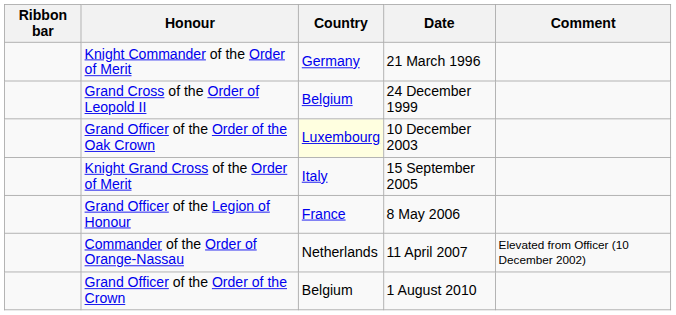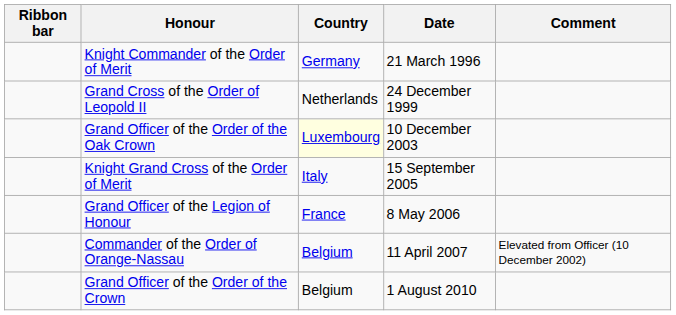 <table class="wikitable" style="width:60%;">
 <tr>
 <th style="width:80px;">Ribbon bar</th>
 <th>Honour</th>
 <th>Country</th>
 <th>Date</th>
 <th>Comment</th>
 </tr>
 <tr>
 <td></td>
 <td><a href='#'>Knight Commander</a> of the <a href='#'>Order of Merit</a></td>
 <td><a href='#'>Germany</a></td>
 <td>21 March 1996</td>
 <td></td>
 </tr>
 <tr>
 <td></td>
 <td><a href='#'>Grand Cross</a> of the <a href='#'>Order of Leopold II</a></td>
-<td><a href='#'>Belgium</a></td>
+<td>Netherlands</td>
 <td>24 December 1999</td>
 <td></td>
 </tr>
 <tr>
 <td></td>
 <td><a href='#'>Grand Officer</a> of the <a href='#'>Order of the Oak Crown</a></td>
 <td style="background: lightyellow;"><a href='#'>Luxembourg</a></td>
 <td>10 December 2003</td>
 <td></td>
 </tr>
 <tr>
 <td></td>
 <td><a href='#'>Knight Grand Cross</a> of the <a href='#'>Order of Merit</a></td>
 <td><a href='#'>Italy</a></td>
 <td>15 September 2005</td>
 <td></td>
 </tr>
 <tr>
 <td></td>
 <td><a href='#'>Grand Officer</a> of the <a href='#'>Legion of Honour</a></td>
 <td><a href='#'>France</a></td>
 <td>8 May 2006</td>
 <td></td>
 </tr>
 <tr>
 <td></td>
 <td><a href='#'>Commander</a> of the <a href='#'>Order of Orange-Nassau</a></td>
-<td>Netherlands</td>
+<td><a href='#'>Belgium</a></td>
 <td>11 April 2007</td>
 <td><small>Elevated from Officer (10 December 2002)</small></td>
 </tr>
 <tr>
 <td></td>
 <td><a href='#'>Grand Officer</a> of the <a href='#'>Order of the Crown</a></td>
 <td>Belgium</td>
 <td>1 August 2010</td>
 <td></td>
 </tr>
 </table>
